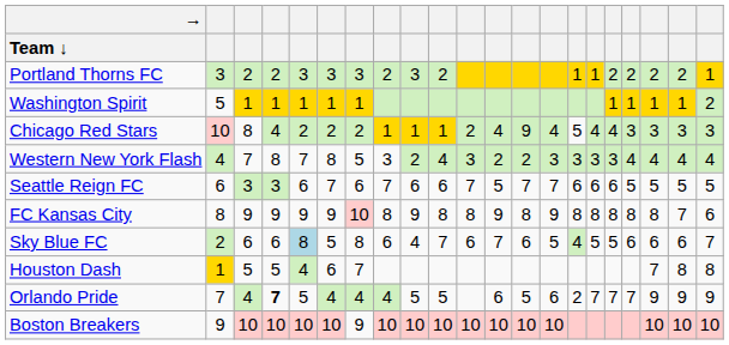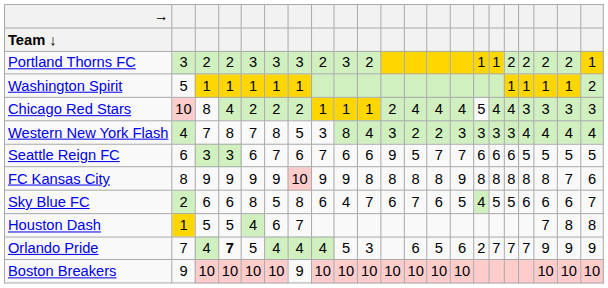 <table class="wikitable sortable" style="font-size: 90%; text-align:center;">
 <tr>
 <th style="text-align:right;"> →</th>
 <th></th>
 <th></th>
 <th></th>
 <th></th>
 <th></th>
 <th></th>
 <th></th>
 <th></th>
 <th></th>
 <th></th>
 <th></th>
 <th></th>
 <th></th>
 <th></th>
 <th></th>
 <th></th>
 <th></th>
 <th></th>
 <th></th>
 <th></th>
 </tr>
 <tr>
 <th style="text-align:left;">Team ↓</th>
 <th></th>
 <th></th>
 <th></th>
 <th></th>
 <th></th>
 <th></th>
 <th></th>
 <th></th>
 <th></th>
 <th></th>
 <th></th>
 <th></th>
 <th></th>
 <th></th>
 <th></th>
 <th></th>
 <th></th>
 <th></th>
 <th></th>
 <th></th>
 </tr>
 <tr>
 <td align=left><a href='#'>Portland Thorns FC</a></td>
 <td style="background:#D0F0C0">3</td>
 <td style="background:#D0F0C0">2</td>
 <td style="background:#D0F0C0">2</td>
 <td style="background:#D0F0C0">3</td>
 <td style="background:#D0F0C0">3</td>
 <td style="background:#D0F0C0">3</td>
 <td style="background:#D0F0C0">2</td>
 <td style="background:#D0F0C0">3</td>
 <td style="background:#D0F0C0">2</td>
 <td style="background:#FFD700"></td>
 <td style="background:#FFD700"></td>
 <td style="background:#FFD700"></td>
 <td style="background:#FFD700"></td>
 <td style="background:#FFD700">1</td>
 <td style="background:#FFD700">1</td>
 <td style="background:#D0F0C0">2</td>
 <td style="background:#D0F0C0">2</td>
 <td style="background:#D0F0C0">2</td>
 <td style="background:#D0F0C0">2</td>
 <td style="background:#FFD700">1</td>
 </tr>
 <tr>
 <td align=left><a href='#'>Washington Spirit</a></td>
 <td>5</td>
 <td style="background:#FFD700">1</td>
 <td style="background:#FFD700">1</td>
 <td style="background:#FFD700">1</td>
 <td style="background:#FFD700">1</td>
 <td style="background:#FFD700">1</td>
 <td style="background:#D0F0C0"></td>
 <td style="background:#D0F0C0"></td>
 <td style="background:#D0F0C0"></td>
 <td style="background:#D0F0C0"></td>
 <td style="background:#D0F0C0"></td>
 <td style="background:#D0F0C0"></td>
 <td style="background:#D0F0C0"></td>
 <td style="background:#D0F0C0"></td>
 <td style="background:#D0F0C0"></td>
 <td style="background:#FFD700">1</td>
 <td style="background:#FFD700">1</td>
 <td style="background:#FFD700">1</td>
 <td style="background:#FFD700">1</td>
 <td style="background:#D0F0C0">2</td>
 </tr>
 <tr>
 <td align=left><a href='#'>Chicago Red Stars</a></td>
 <td style="background:#FFCCCC">10</td>
 <td>8</td>
 <td style="background:#D0F0C0">4</td>
 <td style="background:#D0F0C0">2</td>
 <td style="background:#D0F0C0">2</td>
 <td style="background:#D0F0C0">2</td>
 <td style="background:#FFD700">1</td>
 <td style="background:#FFD700">1</td>
 <td style="background:#FFD700">1</td>
 <td style="background:#D0F0C0">2</td>
 <td style="background:#D0F0C0">4</td>
-<td style="background:#D0F0C0">9</td>
+<td style="background:#D0F0C0">4</td>
 <td style="background:#D0F0C0">4</td>
 <td>5</td>
 <td style="background:#D0F0C0">4</td>
 <td style="background:#D0F0C0">4</td>
 <td style="background:#D0F0C0">3</td>
 <td style="background:#D0F0C0">3</td>
 <td style="background:#D0F0C0">3</td>
 <td style="background:#D0F0C0">3</td>
 </tr>
 <tr>
 <td align=left><a href='#'>Western New York Flash</a></td>
 <td style="background:#D0F0C0">4</td>
 <td>7</td>
 <td>8</td>
 <td>7</td>
 <td>8</td>
 <td>5</td>
 <td>3</td>
-<td style="background:#D0F0C0">2</td>
+<td style="background:#D0F0C0">8</td>
 <td style="background:#D0F0C0">4</td>
 <td style="background:#D0F0C0">3</td>
 <td style="background:#D0F0C0">2</td>
 <td style="background:#D0F0C0">2</td>
 <td style="background:#D0F0C0">3</td>
 <td style="background:#D0F0C0">3</td>
 <td style="background:#D0F0C0">3</td>
 <td style="background:#D0F0C0">3</td>
 <td style="background:#D0F0C0">4</td>
 <td style="background:#D0F0C0">4</td>
 <td style="background:#D0F0C0">4</td>
 <td style="background:#D0F0C0">4</td>
 </tr>
 <tr>
 <td align=left><a href='#'>Seattle Reign FC</a></td>
 <td>6</td>
 <td style="background:#D0F0C0">3</td>
 <td style="background:#D0F0C0">3</td>
 <td>6</td>
 <td>7</td>
 <td>6</td>
 <td>7</td>
 <td>6</td>
 <td>6</td>
-<td>7</td>
+<td>9</td>
 <td>5</td>
 <td>7</td>
 <td>7</td>
 <td>6</td>
 <td>6</td>
 <td>6</td>
 <td>5</td>
 <td>5</td>
 <td>5</td>
 <td>5</td>
 </tr>
 <tr>
 <td align=left><a href='#'>FC Kansas City</a></td>
 <td>8</td>
 <td>9</td>
 <td>9</td>
 <td>9</td>
 <td>9</td>
 <td style="background:#FFCCCC">10</td>
-<td>8</td>
+<td>9</td>
 <td>9</td>
 <td>8</td>
 <td>8</td>
-<td>9</td>
+<td>8</td>
 <td>8</td>
 <td>9</td>
 <td>8</td>
 <td>8</td>
 <td>8</td>
 <td>8</td>
 <td>8</td>
 <td>7</td>
 <td>6</td>
 </tr>
 <tr>
 <td align=left><a href='#'>Sky Blue FC</a></td>
 <td style="background:#D0F0C0">2</td>
 <td>6</td>
 <td>6</td>
-<td style="background: lightblue;">8</td>
+<td>8</td>
 <td>5</td>
 <td>8</td>
 <td>6</td>
 <td>4</td>
 <td>7</td>
 <td>6</td>
 <td>7</td>
 <td>6</td>
 <td>5</td>
 <td style="background:#D0F0C0">4</td>
 <td>5</td>
 <td>5</td>
 <td>6</td>
 <td>6</td>
 <td>6</td>
 <td>7</td>
 </tr>
 <tr>
 <td align=left><a href='#'>Houston Dash</a></td>
 <td style="background:#FFD700">1</td>
 <td>5</td>
 <td>5</td>
 <td style="background:#D0F0C0">4</td>
 <td>6</td>
 <td>7</td>
 <td></td>
 <td></td>
 <td></td>
 <td></td>
 <td></td>
 <td></td>
 <td></td>
 <td></td>
 <td></td>
 <td></td>
 <td></td>
 <td>7</td>
 <td>8</td>
 <td>8</td>
 </tr>
 <tr>
 <td align=left><a href='#'>Orlando Pride</a></td>
 <td>7</td>
 <td style="background:#D0F0C0">4</td>
 <td><strong>7</strong></td>
 <td>5</td>
 <td style="background:#D0F0C0">4</td>
 <td style="background:#D0F0C0">4</td>
 <td style="background:#D0F0C0">4</td>
 <td>5</td>
-<td>5</td>
+<td>3</td>
 <td></td>
 <td>6</td>
 <td>5</td>
 <td>6</td>
 <td>2</td>
 <td>7</td>
 <td>7</td>
 <td>7</td>
 <td>9</td>
 <td>9</td>
 <td>9</td>
 </tr>
 <tr>
 <td align=left><a href='#'>Boston Breakers</a></td>
 <td>9</td>
 <td style="background:#FFCCCC">10</td>
 <td style="background:#FFCCCC">10</td>
 <td style="background:#FFCCCC">10</td>
 <td style="background:#FFCCCC">10</td>
 <td>9</td>
 <td style="background:#FFCCCC">10</td>
 <td style="background:#FFCCCC">10</td>
 <td style="background:#FFCCCC">10</td>
 <td style="background:#FFCCCC">10</td>
 <td style="background:#FFCCCC">10</td>
 <td style="background:#FFCCCC">10</td>
 <td style="background:#FFCCCC">10</td>
 <td style="background:#FFCCCC"></td>
 <td style="background:#FFCCCC"></td>
 <td style="background:#FFCCCC"></td>
 <td style="background:#FFCCCC"></td>
 <td style="background:#FFCCCC">10</td>
 <td style="background:#FFCCCC">10</td>
 <td style="background:#FFCCCC">10</td>
 </tr>
 </table>
